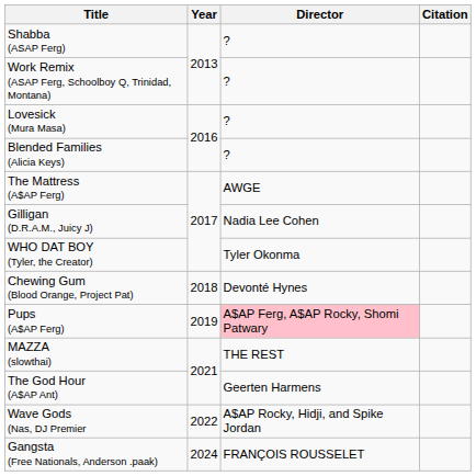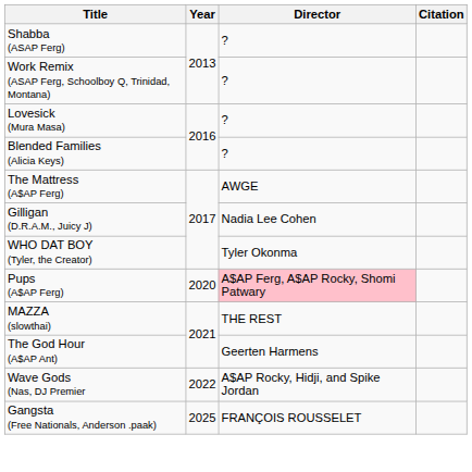 <table class="wikitable">
 <tr>
 <th>Title</th>
 <th>Year</th>
 <th>Director</th>
 <th>Citation</th>
 </tr>
 <tr>
 <td>Shabba<br><small>(ASAP Ferg)</small></td>
 <td rowspan="2">2013</td>
 <td>?</td>
 <td></td>
 </tr>
 <tr>
 <td>Work Remix<br><small>(ASAP Ferg, Schoolboy Q, Trinidad, Montana)</small></td>
 <td>?</td>
 <td></td>
 </tr>
 <tr>
 <td>Lovesick<br><small>(Mura Masa)</small></td>
 <td rowspan="2">2016</td>
 <td>?</td>
 <td></td>
 </tr>
 <tr>
 <td>Blended Families<br><small>(Alicia Keys)</small></td>
 <td>?</td>
 <td></td>
 </tr>
 <tr>
 <td>The Mattress<br><small>(A$AP Ferg)</small></td>
 <td rowspan="3">2017</td>
 <td>AWGE</td>
 <td></td>
 </tr>
 <tr>
 <td>Gilligan<br><small>(D.R.A.M., Juicy J)</small></td>
 <td>Nadia Lee Cohen</td>
 <td></td>
 </tr>
 <tr>
 <td>WHO DAT BOY<br><small>(Tyler, the Creator)</small></td>
 <td>Tyler Okonma</td>
 <td></td>
 </tr>
 <tr>
-<td>Chewing Gum<br><small>(Blood Orange, Project Pat)</small></td>
-<td>2018</td>
-<td>Devonté Hynes</td>
-<td></td>
-</tr>
-<tr>
 <td>Pups<br><small>(A$AP Ferg)</small></td>
-<td>2019</td>
+<td>2020</td>
 <td style="background: pink;">A$AP Ferg, A$AP Rocky, Shomi Patwary</td>
 <td></td>
 </tr>
 <tr>
 <td>MAZZA<br><small>(slowthai)</small></td>
 <td rowspan="2">2021</td>
 <td>THE REST</td>
 <td></td>
 </tr>
 <tr>
 <td>The God Hour<br><small>(A$AP Ant)</small></td>
 <td>Geerten Harmens</td>
 <td></td>
 </tr>
 <tr>
 <td>Wave Gods<br><small>(Nas, DJ Premier</small></td>
 <td>2022</td>
 <td>A$AP Rocky, Hidji, and Spike Jordan</td>
 <td></td>
 </tr>
 <tr>
 <td>Gangsta<br><small>(Free Nationals, Anderson .paak)</small></td>
-<td>2024</td>
+<td>2025</td>
 <td>FRANÇOIS ROUSSELET</td>
 <td></td>
 </tr>
 </table>
